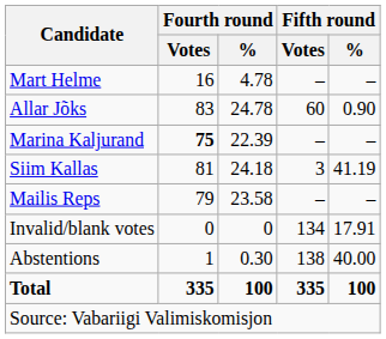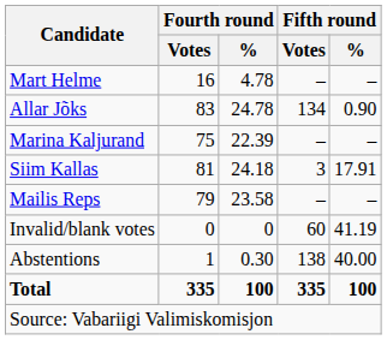 <table class=wikitable style=text-align:right>
 <tr>
 <th rowspan=2>Candidate</th>
 <th colspan=2>Fourth round</th>
 <th colspan=2>Fifth round</th>
 </tr>
 <tr>
 <th>Votes</th>
 <th>%</th>
 <th>Votes</th>
 <th>%</th>
 </tr>
 <tr>
 <td align=left><a href='#'>Mart Helme</a></td>
 <td>16</td>
 <td>4.78</td>
 <td>–</td>
 <td>–</td>
 </tr>
 <tr>
 <td align=left><a href='#'>Allar Jõks</a></td>
 <td>83</td>
 <td>24.78</td>
-<td>60</td>
+<td>134</td>
 <td>0.90</td>
 </tr>
 <tr>
 <td align=left><a href='#'>Marina Kaljurand</a></td>
-<td><strong>75</strong></td>
+<td>75</td>
 <td>22.39</td>
 <td>–</td>
 <td>–</td>
 </tr>
 <tr>
 <td align=left><a href='#'>Siim Kallas</a></td>
 <td>81</td>
 <td>24.18</td>
 <td>3</td>
-<td>41.19</td>
+<td>17.91</td>
 </tr>
 <tr>
 <td align=left><a href='#'>Mailis Reps</a></td>
 <td>79</td>
 <td>23.58</td>
 <td>–</td>
 <td>–</td>
 </tr>
 <tr>
 <td align=left>Invalid/blank votes</td>
 <td>0</td>
 <td>0</td>
-<td>134</td>
-<td>17.91</td>
+<td>60</td>
+<td>41.19</td>
 </tr>
 <tr>
 <td align=left>Abstentions</td>
 <td>1</td>
 <td>0.30</td>
 <td>138</td>
 <td>40.00</td>
 </tr>
 <tr>
 <td align=left><strong>Total</strong></td>
 <td><strong>335</strong></td>
 <td><strong>100</strong></td>
 <td><strong>335</strong></td>
 <td><strong>100</strong></td>
 </tr>
 <tr>
 <td align=left colspan=8>Source: Vabariigi Valimiskomisjon</td>
 </tr>
 </table>
